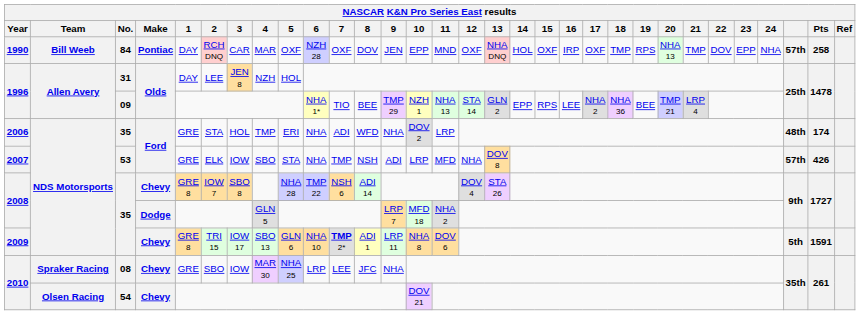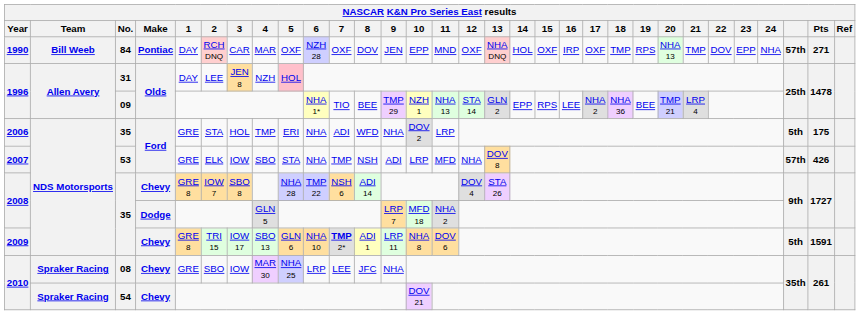 <table class="wikitable" style="text-align:center; font-size:75%">
 <tr>
 <th colspan=45><a href='#'>NASCAR</a> <a href='#'>K&N Pro Series East</a> results</th>
 </tr>
 <tr>
 <th>Year</th>
 <th>Team</th>
 <th>No.</th>
 <th>Make</th>
 <th>1</th>
 <th>2</th>
 <th>3</th>
 <th>4</th>
 <th>5</th>
 <th>6</th>
 <th>7</th>
 <th>8</th>
 <th>9</th>
 <th>10</th>
 <th>11</th>
 <th>12</th>
 <th>13</th>
 <th>14</th>
 <th>15</th>
 <th>16</th>
 <th>17</th>
 <th>18</th>
 <th>19</th>
 <th>20</th>
 <th>21</th>
 <th>22</th>
 <th>23</th>
 <th>24</th>
 <th></th>
 <th>Pts</th>
 <th>Ref</th>
 </tr>
 <tr>
 <th><a href='#'>1990</a></th>
 <th><a href='#'>Bill Weeb</a></th>
 <th>84</th>
 <th><a href='#'>Pontiac</a></th>
 <td><a href='#'>DAY</a></td>
 <td style="background:#FFCFCF"><a href='#'>RCH</a><br><small>DNQ</small></td>
 <td><a href='#'>CAR</a></td>
 <td><a href='#'>MAR</a></td>
 <td><a href='#'>OXF</a></td>
 <td style="background:#CFCFFF"><a href='#'>NZH</a><br><small>28</small></td>
 <td><a href='#'>OXF</a></td>
 <td><a href='#'>DOV</a></td>
 <td><a href='#'>JEN</a></td>
 <td><a href='#'>EPP</a></td>
 <td><a href='#'>MND</a></td>
 <td><a href='#'>OXF</a></td>
 <td style="background:#FFCFCF"><a href='#'>NHA</a><br><small>DNQ</small></td>
 <td><a href='#'>HOL</a></td>
 <td><a href='#'>OXF</a></td>
 <td><a href='#'>IRP</a></td>
 <td><a href='#'>OXF</a></td>
 <td><a href='#'>TMP</a></td>
 <td><a href='#'>RPS</a></td>
 <td style="background:#DFFFDF"><a href='#'>NHA</a><br><small>13</small></td>
 <td><a href='#'>TMP</a></td>
 <td><a href='#'>DOV</a></td>
 <td><a href='#'>EPP</a></td>
 <td><a href='#'>NHA</a></td>
 <th>57th</th>
-<th>258</th>
+<th>271</th>
 <th></th>
 </tr>
 <tr>
 <th rowspan=2><a href='#'>1996</a></th>
 <th rowspan=2><a href='#'>Allen Avery</a></th>
 <th>31</th>
 <th rowspan=2><a href='#'>Olds</a></th>
 <td><a href='#'>DAY</a></td>
 <td><a href='#'>LEE</a></td>
 <td style="background:#FFDF9F"><a href='#'>JEN</a><br><small>8</small></td>
 <td><a href='#'>NZH</a></td>
-<td><a href='#'>HOL</a></td>
+<td style="background: pink;"><a href='#'>HOL</a></td>
 <td colspan=19></td>
 <th rowspan=2>25th</th>
 <th rowspan=2>1478</th>
 <th rowspan=2></th>
 </tr>
 <tr>
 <th>09</th>
 <td colspan=5></td>
 <td style="background:#FFFFBF"><a href='#'>NHA</a><br><small>1*</small></td>
 <td><a href='#'>TIO</a></td>
 <td><a href='#'>BEE</a></td>
 <td style="background:#EFCFFF"><a href='#'>TMP</a><br><small>29</small></td>
 <td style="background:#FFFFBF"><a href='#'>NZH</a><br><small>1</small></td>
 <td style="background:#DFFFDF"><a href='#'>NHA</a><br><small>13</small></td>
 <td style="background:#DFFFDF"><a href='#'>STA</a><br><small>14</small></td>
 <td style="background:#DFDFDF"><a href='#'>GLN</a><br><small>2</small></td>
 <td><a href='#'>EPP</a></td>
 <td><a href='#'>RPS</a></td>
 <td><a href='#'>LEE</a></td>
 <td style="background:#DFDFDF"><a href='#'>NHA</a><br><small>2</small></td>
 <td style="background:#EFCFFF"><a href='#'>NHA</a><br><small>36</small></td>
 <td><a href='#'>BEE</a></td>
 <td style="background:#CFCFFF"><a href='#'>TMP</a><br><small>21</small></td>
 <td style="background:#DFDFDF"><a href='#'>LRP</a><br><small>4</small></td>
 <td colspan=3></td>
 </tr>
 <tr>
 <th><a href='#'>2006</a></th>
 <th rowspan=5><a href='#'>NDS Motorsports</a></th>
 <th>35</th>
 <th rowspan=2><a href='#'>Ford</a></th>
 <td><a href='#'>GRE</a></td>
 <td><a href='#'>STA</a></td>
 <td><a href='#'>HOL</a></td>
 <td><a href='#'>TMP</a></td>
 <td><a href='#'>ERI</a></td>
 <td><a href='#'>NHA</a></td>
 <td><a href='#'>ADI</a></td>
 <td><a href='#'>WFD</a></td>
 <td><a href='#'>NHA</a></td>
 <td style="background:#DFDFDF"><a href='#'>DOV</a><br><small>2</small></td>
 <td><a href='#'>LRP</a></td>
 <td colspan=13></td>
-<th>48th</th>
-<th>174</th>
+<th>5th</th>
+<th>175</th>
 <th></th>
 </tr>
 <tr>
 <th><a href='#'>2007</a></th>
 <th>53</th>
 <td><a href='#'>GRE</a></td>
 <td><a href='#'>ELK</a></td>
 <td><a href='#'>IOW</a></td>
 <td><a href='#'>SBO</a></td>
 <td><a href='#'>STA</a></td>
 <td><a href='#'>NHA</a></td>
 <td><a href='#'>TMP</a></td>
 <td><a href='#'>NSH</a></td>
 <td><a href='#'>ADI</a></td>
 <td><a href='#'>LRP</a></td>
 <td><a href='#'>MFD</a></td>
 <td><a href='#'>NHA</a></td>
 <td style="background:#FFDF9F"><a href='#'>DOV</a><br><small>8</small></td>
 <td colspan=11></td>
 <th>57th</th>
 <th>426</th>
 <th></th>
 </tr>
 <tr>
 <th rowspan=2><a href='#'>2008</a></th>
 <th rowspan=3>35</th>
 <th><a href='#'>Chevy</a></th>
 <td style="background:#FFDF9F"><a href='#'>GRE</a><br><small>8</small></td>
 <td style="background:#FFDF9F"><a href='#'>IOW</a><br><small>7</small></td>
 <td style="background:#FFDF9F"><a href='#'>SBO</a><br><small>8</small></td>
 <td></td>
 <td style="background:#CFCFFF"><a href='#'>NHA</a><br><small>28</small></td>
 <td style="background:#CFCFFF"><a href='#'>TMP</a><br><small>22</small></td>
 <td style="background:#FFDF9F"><a href='#'>NSH</a><br><small>6</small></td>
 <td style="background:#DFFFDF"><a href='#'>ADI</a><br><small>14</small></td>
 <td colspan=3></td>
 <td style="background:#DFDFDF"><a href='#'>DOV</a><br><small>4</small></td>
 <td style="background:#EFCFFF"><a href='#'>STA</a><br><small>26</small></td>
 <td colspan=11></td>
 <th rowspan=2>9th</th>
 <th rowspan=2>1727</th>
 <th rowspan=2></th>
 </tr>
 <tr>
 <th><a href='#'>Dodge</a></th>
 <td colspan=3></td>
 <td style="background:#DFDFDF"><a href='#'>GLN</a><br><small>5</small></td>
 <td colspan=4></td>
 <td style="background:#FFDF9F"><a href='#'>LRP</a><br><small>7</small></td>
 <td style="background:#DFFFDF"><a href='#'>MFD</a><br><small>18</small></td>
 <td style="background:#DFDFDF"><a href='#'>NHA</a><br><small>2</small></td>
 <td colspan=13></td>
 </tr>
 <tr>
 <th><a href='#'>2009</a></th>
 <th><a href='#'>Chevy</a></th>
 <td style="background:#FFDF9F"><a href='#'>GRE</a><br><small>8</small></td>
 <td style="background:#DFFFDF"><a href='#'>TRI</a><br><small>15</small></td>
 <td style="background:#DFFFDF"><a href='#'>IOW</a><br><small>17</small></td>
 <td style="background:#DFFFDF"><a href='#'>SBO</a><br><small>13</small></td>
 <td style="background:#FFDF9F"><a href='#'>GLN</a><br><small>6</small></td>
 <td style="background:#FFDF9F"><a href='#'>NHA</a><br><small>10</small></td>
 <td style="background:#DFDFDF"><strong><a href='#'>TMP</a></strong><br><small>2*</small></td>
 <td style="background:#FFFFBF"><a href='#'>ADI</a><br><small>1</small></td>
 <td style="background:#DFFFDF"><a href='#'>LRP</a><br><small>11</small></td>
 <td style="background:#FFDF9F"><a href='#'>NHA</a><br><small>8</small></td>
 <td style="background:#FFDF9F"><a href='#'>DOV</a><br><small>6</small></td>
 <td colspan=13></td>
 <th>5th</th>
 <th>1591</th>
 <th></th>
 </tr>
 <tr>
 <th rowspan=2><a href='#'>2010</a></th>
 <th><a href='#'>Spraker Racing</a></th>
 <th>08</th>
 <th><a href='#'>Chevy</a></th>
 <td><a href='#'>GRE</a></td>
 <td><a href='#'>SBO</a></td>
 <td><a href='#'>IOW</a></td>
 <td style="background:#EFCFFF"><a href='#'>MAR</a><br><small>30</small></td>
 <td style="background:#CFCFFF"><a href='#'>NHA</a><br><small>25</small></td>
 <td><a href='#'>LRP</a></td>
 <td><a href='#'>LEE</a></td>
 <td><a href='#'>JFC</a></td>
 <td><a href='#'>NHA</a></td>
 <td colspan=15></td>
 <th rowspan=2>35th</th>
 <th rowspan=2>261</th>
 <th rowspan=2></th>
 </tr>
 <tr>
-<th><a href='#'>Olsen Racing</a></th>
+<th><a href='#'>Spraker Racing</a></th>
 <th>54</th>
 <th><a href='#'>Chevy</a></th>
 <td colspan=9></td>
 <td style="background:#EFCFFF"><a href='#'>DOV</a><br><small>21</small></td>
 <td colspan=14></td>
 </tr>
 </table>
